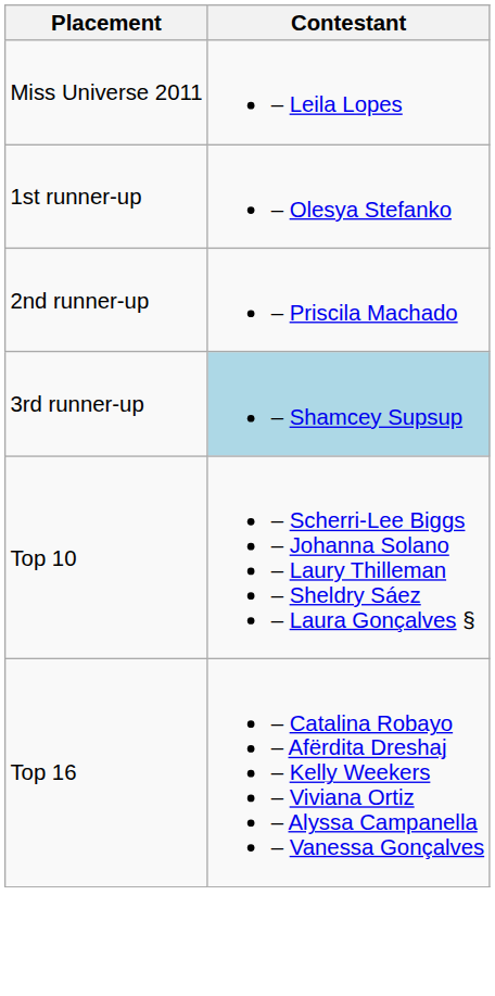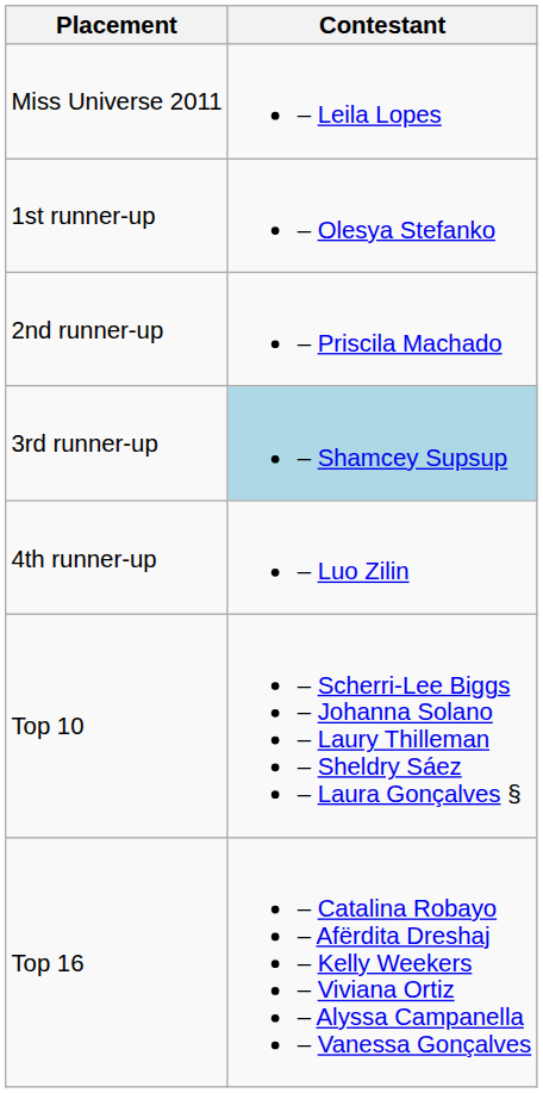 <table class="wikitable sortable" style="font-size:95%;">
 <tr>
 <th>Placement</th>
 <th>Contestant</th>
 </tr>
 <tr>
 <td>Miss Universe 2011</td>
 <td><br><ul><li> – <a href='#'>Leila Lopes</a></li></ul></td>
 </tr>
 <tr>
 <td>1st runner-up</td>
 <td><br><ul><li> – <a href='#'>Olesya Stefanko</a></li></ul></td>
 </tr>
 <tr>
 <td>2nd runner-up</td>
 <td><br><ul><li> – <a href='#'>Priscila Machado</a></li></ul></td>
 </tr>
 <tr>
 <td>3rd runner-up</td>
 <td style="background: lightblue;"><br><ul><li> – <a href='#'>Shamcey Supsup</a></li></ul></td>
 </tr>
 <tr>
+<td>4th runner-up</td>
+<td><br><ul><li> – <a href='#'>Luo Zilin</a></li></ul></td>
+</tr>
+<tr>
 <td>Top 10</td>
 <td><br><ul><li> – <a href='#'>Scherri-Lee Biggs</a></li><li> – <a href='#'>Johanna Solano</a></li><li> – <a href='#'>Laury Thilleman</a></li><li> – <a href='#'>Sheldry Sáez</a></li><li> – <a href='#'>Laura Gonçalves</a> §</li></ul></td>
 </tr>
 <tr>
 <td>Top 16</td>
 <td><br><ul><li> – <a href='#'>Catalina Robayo</a></li><li> – <a href='#'>Afërdita Dreshaj</a></li><li> – <a href='#'>Kelly Weekers</a></li><li> – <a href='#'>Viviana Ortiz</a></li><li> – <a href='#'>Alyssa Campanella</a></li><li> – <a href='#'>Vanessa Gonçalves</a></li></ul></td>
 </tr>
 </table>
